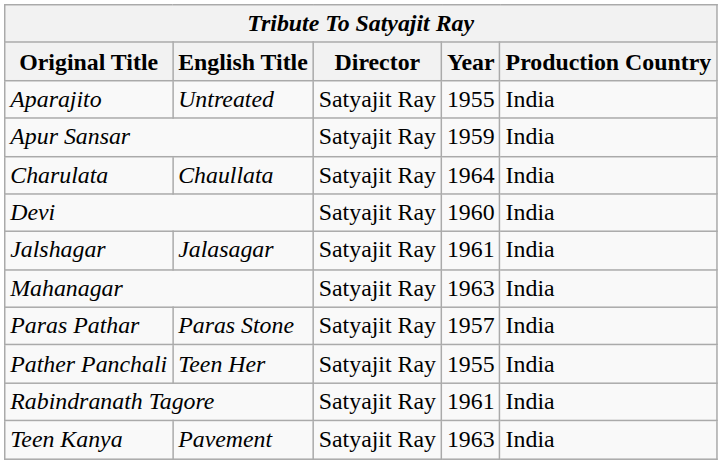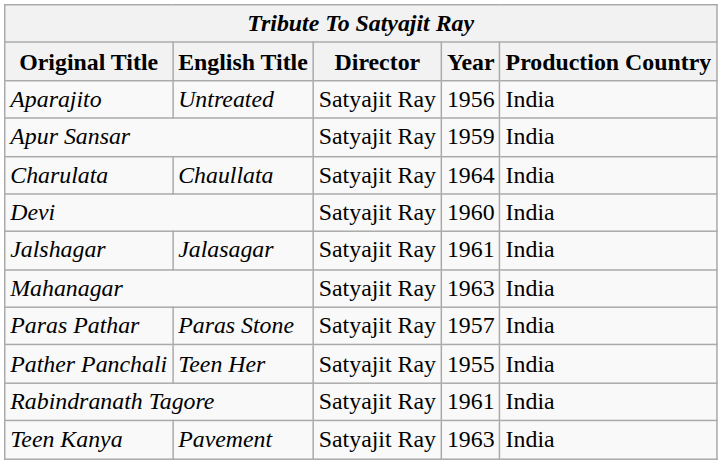 <table class="wikitable">
 <tr>
 <th colspan="5"><em>Tribute To Satyajit Ray</em></th>
 </tr>
 <tr>
 <th>Original Title</th>
 <th>English Title</th>
 <th>Director</th>
 <th>Year</th>
 <th>Production Country</th>
 </tr>
 <tr>
 <td><em>Aparajito</em></td>
 <td><em>Untreated</em></td>
 <td>Satyajit Ray</td>
-<td>1955</td>
+<td>1956</td>
 <td>India</td>
 </tr>
 <tr>
 <td colspan="2"><em>Apur Sansar</em></td>
 <td>Satyajit Ray</td>
 <td>1959</td>
 <td>India</td>
 </tr>
 <tr>
 <td><em>Charulata</em></td>
 <td><em>Chaullata</em></td>
 <td>Satyajit Ray</td>
 <td>1964</td>
 <td>India</td>
 </tr>
 <tr>
 <td colspan="2"><em>Devi</em></td>
 <td>Satyajit Ray</td>
 <td>1960</td>
 <td>India</td>
 </tr>
 <tr>
 <td><em>Jalshagar</em></td>
 <td><em>Jalasagar</em></td>
 <td>Satyajit Ray</td>
 <td>1961</td>
 <td>India</td>
 </tr>
 <tr>
 <td colspan="2"><em>Mahanagar</em></td>
 <td>Satyajit Ray</td>
 <td>1963</td>
 <td>India</td>
 </tr>
 <tr>
 <td><em>Paras Pathar</em></td>
 <td><em>Paras Stone</em></td>
 <td>Satyajit Ray</td>
 <td>1957</td>
 <td>India</td>
 </tr>
 <tr>
 <td><em>Pather Panchali</em></td>
 <td><em>Teen Her</em></td>
 <td>Satyajit Ray</td>
 <td>1955</td>
 <td>India</td>
 </tr>
 <tr>
 <td colspan="2"><em>Rabindranath Tagore</em></td>
 <td>Satyajit Ray</td>
 <td>1961</td>
 <td>India</td>
 </tr>
 <tr>
 <td><em>Teen Kanya</em></td>
 <td><em>Pavement</em></td>
 <td>Satyajit Ray</td>
 <td>1963</td>
 <td>India</td>
 </tr>
 </table>
